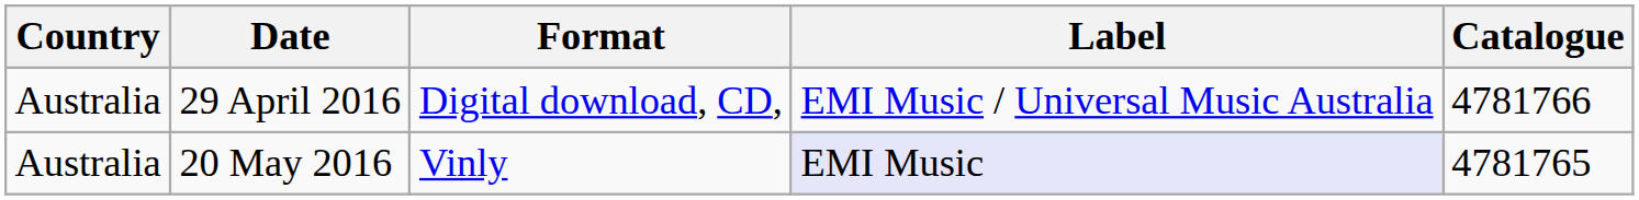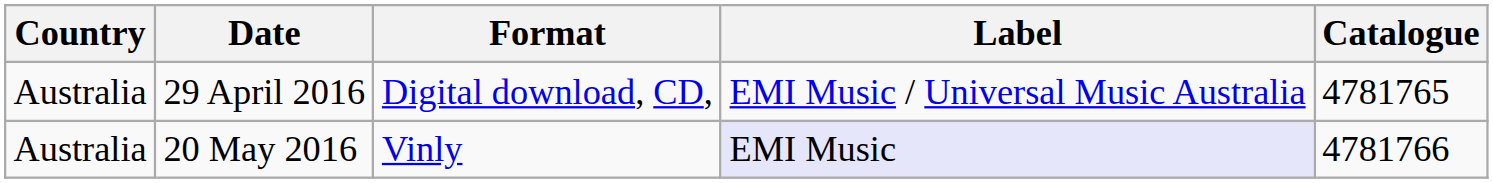 <table class="wikitable">
 <tr>
 <th>Country</th>
 <th>Date</th>
 <th>Format</th>
 <th>Label</th>
 <th>Catalogue</th>
 </tr>
 <tr>
 <td>Australia</td>
 <td>29 April 2016</td>
 <td><a href='#'>Digital download</a>, <a href='#'>CD</a>,</td>
 <td><a href='#'>EMI Music</a> / <a href='#'>Universal Music Australia</a></td>
-<td>4781766</td>
+<td>4781765</td>
 </tr>
 <tr>
 <td>Australia</td>
 <td>20 May 2016</td>
 <td><a href='#'>Vinly</a></td>
 <td style="background: lavender;">EMI Music</td>
-<td>4781765</td>
+<td>4781766</td>
 </tr>
 </table>
